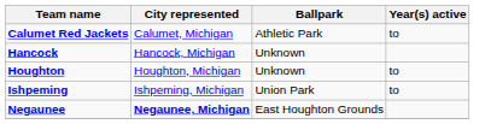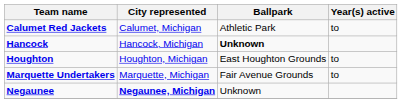 <table class="wikitable">
 <tr>
 <th>Team name</th>
 <th>City represented</th>
 <th>Ballpark</th>
 <th>Year(s) active</th>
 </tr>
 <tr>
 <td><strong><a href='#'>Calumet Red Jackets</a></strong></td>
 <td><a href='#'>Calumet, Michigan</a></td>
 <td>Athletic Park</td>
 <td> to </td>
 </tr>
 <tr>
 <td><strong><a href='#'>Hancock</a></strong></td>
 <td><a href='#'>Hancock, Michigan</a></td>
-<td>Unknown</td>
+<td><strong>Unknown</strong></td>
 <td></td>
 </tr>
 <tr>
 <td><strong><a href='#'>Houghton</a></strong></td>
 <td><a href='#'>Houghton, Michigan</a></td>
-<td>Unknown</td>
+<td>East Houghton Grounds</td>
 <td> to </td>
 </tr>
 <tr>
-<td><strong><a href='#'>Ishpeming</a></strong></td>
-<td><a href='#'>Ishpeming, Michigan</a></td>
-<td>Union Park</td>
+<td><strong><a href='#'>Marquette Undertakers</a></strong></td>
+<td><a href='#'>Marquette, Michigan</a></td>
+<td>Fair Avenue Grounds</td>
 <td> to </td>
 </tr>
 <tr>
 <td><strong><a href='#'>Negaunee</a></strong></td>
 <td><strong><a href='#'>Negaunee, Michigan</a></strong></td>
-<td>East Houghton Grounds</td>
+<td>Unknown</td>
 <td></td>
 </tr>
 <tr>
 </tr>
 </table>
